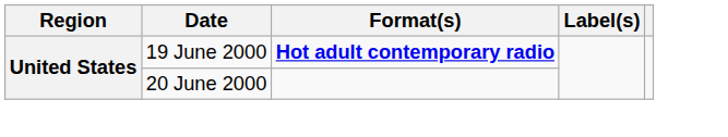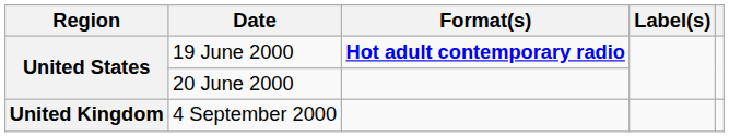 <table class="wikitable plainrowheaders">
 <tr>
 <th scope="col">Region</th>
 <th scope="col">Date</th>
 <th scope="col">Format(s)</th>
 <th scope="col">Label(s)</th>
 <th scope="col"></th>
 </tr>
 <tr>
 <th scope="row" rowspan="2">United States</th>
 <td>19 June 2000</td>
 <td><strong><a href='#'>Hot adult contemporary radio</a></strong></td>
 <td rowspan="2"></td>
 <td align="center" rowspan="2"></td>
 </tr>
 <tr>
 <td>20 June 2000</td>
 <td></td>
 </tr>
+<tr>
+<th scope="row">United Kingdom</th>
+<td>4 September 2000</td>
+<td></td>
+<td></td>
+<td align="center"></td>
+</tr>
 </table>
